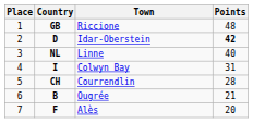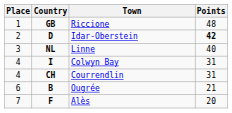 <table class="wikitable toptextcells" style="text-align:center;">
 <tr>
 <th width="25">Place</th>
 <th width="25">Country</th>
 <th width="200">Town</th>
 <th width="25">Points</th>
 </tr>
 <tr>
 <td>1</td>
 <td><strong>GB</strong></td>
 <td align="left"><a href='#'>Riccione</a></td>
 <td>48</td>
 </tr>
 <tr>
 <td>2</td>
 <td><strong>D</strong></td>
 <td align="left"><a href='#'>Idar-Oberstein</a></td>
 <td><strong>42</strong></td>
 </tr>
 <tr>
 <td>3</td>
 <td><strong>NL</strong></td>
 <td align="left"><a href='#'>Linne</a></td>
 <td>40</td>
 </tr>
 <tr>
 <td>4</td>
 <td><strong>I</strong></td>
 <td align="left"><a href='#'>Colwyn Bay</a></td>
 <td>31</td>
 </tr>
 <tr>
-<td>5</td>
+<td>4</td>
 <td><strong>CH</strong></td>
 <td align="left"><a href='#'>Courrendlin</a></td>
-<td>28</td>
+<td>31</td>
 </tr>
 <tr>
 <td>6</td>
 <td><strong>B</strong></td>
 <td align="left"><a href='#'>Ougrée</a></td>
 <td>21</td>
 </tr>
 <tr>
 <td>7</td>
 <td><strong>F</strong></td>
 <td align="left"><a href='#'>Alès</a></td>
 <td>20</td>
 </tr>
 </table>
